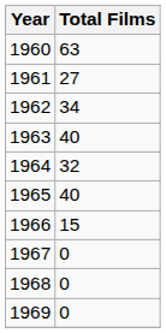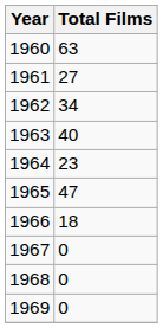 <table class="wikitable">
 <tr>
 <th>Year</th>
 <th>Total Films</th>
 </tr>
 <tr>
 <td>1960</td>
 <td>63</td>
 </tr>
 <tr>
 <td>1961</td>
 <td>27</td>
 </tr>
 <tr>
 <td>1962</td>
 <td>34</td>
 </tr>
 <tr>
 <td>1963</td>
 <td>40</td>
 </tr>
 <tr>
 <td>1964</td>
-<td>32</td>
+<td>23</td>
 </tr>
 <tr>
 <td>1965</td>
-<td>40</td>
+<td>47</td>
 </tr>
 <tr>
 <td>1966</td>
-<td>15</td>
+<td>18</td>
 </tr>
 <tr>
 <td>1967</td>
 <td>0</td>
 </tr>
 <tr>
 <td>1968</td>
 <td>0</td>
 </tr>
 <tr>
 <td>1969</td>
 <td>0</td>
 </tr>
 <tr>
 </tr>
 </table>
